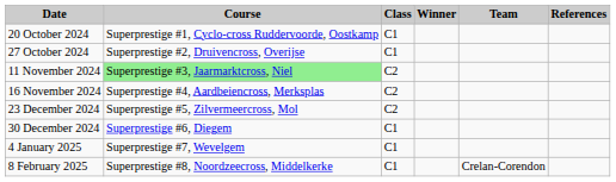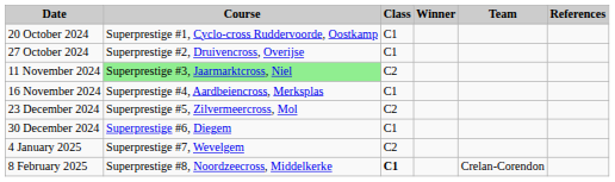 <table class="wikitable sortable alternance ">
 <tr>
 <th scope="col" style="background-color:#CCCCCC;">Date</th>
 <th scope="col" style="background-color:#CCCCCC;">Course</th>
 <th scope="col" style="background-color:#CCCCCC;">Class</th>
 <th scope="col" style="background-color:#CCCCCC;">Winner</th>
 <th scope="col" style="background-color:#CCCCCC;">Team</th>
 <th scope="col" style="background-color:#CCCCCC;">References</th>
 </tr>
 <tr>
 <td>20 October 2024</td>
 <td> Superprestige #1, <a href='#'>Cyclo-cross Ruddervoorde</a>, <a href='#'>Oostkamp</a></td>
 <td>C1</td>
 <td></td>
 <td></td>
 <td></td>
 </tr>
 <tr>
 <td>27 October 2024</td>
 <td> Superprestige #2, <a href='#'>Druivencross</a>, <a href='#'>Overijse</a></td>
 <td>C1</td>
 <td></td>
 <td></td>
 <td></td>
 </tr>
 <tr>
 <td>11 November 2024</td>
 <td style="background: lightgreen;"> Superprestige #3, <a href='#'>Jaarmarktcross</a>, <a href='#'>Niel</a></td>
 <td>C2</td>
 <td></td>
 <td></td>
 <td></td>
 </tr>
 <tr>
 <td>16 November 2024</td>
 <td> Superprestige #4, <a href='#'>Aardbeiencross</a>, <a href='#'>Merksplas</a></td>
-<td>C2</td>
+<td>C1</td>
 <td></td>
 <td></td>
 <td></td>
 </tr>
 <tr>
 <td>23 December 2024</td>
 <td> Superprestige #5, <a href='#'>Zilvermeercross</a>, <a href='#'>Mol</a></td>
 <td>C2</td>
 <td></td>
 <td></td>
 <td></td>
 </tr>
 <tr>
 <td>30 December 2024</td>
 <td> <a href='#'>Superprestige</a> #6, <a href='#'>Diegem</a></td>
 <td>C1</td>
 <td></td>
 <td></td>
 <td></td>
 </tr>
 <tr>
 <td>4 January 2025</td>
 <td> Superprestige #7, <a href='#'>Wevelgem</a></td>
-<td>C1</td>
+<td>C2</td>
 <td></td>
 <td></td>
 <td></td>
 </tr>
 <tr>
 <td>8 February 2025</td>
 <td> Superprestige #8, <a href='#'>Noordzeecross</a>, <a href='#'>Middelkerke</a></td>
-<td>C1</td>
+<td><strong>C1</strong></td>
 <td></td>
 <td>Crelan-Corendon</td>
 <td></td>
 </tr>
 </table>
